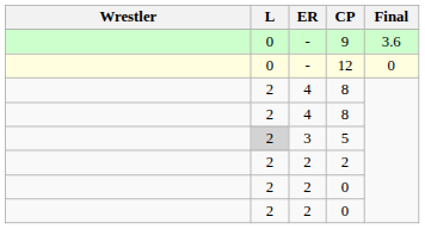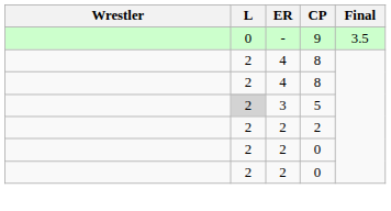 <table class="wikitable" style="text-align: center;" |>
 <tr>
 <th width="250">Wrestler</th>
 <th width="32">L</th>
 <th width="32">ER</th>
 <th width="32">CP</th>
 <th width="50">Final</th>
 </tr>
 <tr bgcolor="ccffcc">
 <td style="text-align:left;"></td>
 <td>0</td>
 <td>-</td>
 <td>9</td>
-<td>3.6</td>
-</tr>
-<tr bgcolor="lightyellow">
-<td style="text-align:left;"></td>
-<td>0</td>
-<td>-</td>
-<td>12</td>
-<td>0</td>
+<td>3.5</td>
 </tr>
 <tr>
 <td style="text-align:left;"></td>
 <td>2</td>
 <td>4</td>
 <td>8</td>
 </tr>
 <tr>
 <td style="text-align:left;"></td>
 <td>2</td>
 <td>4</td>
 <td>8</td>
 </tr>
 <tr>
 <td style="text-align:left;"></td>
 <td style="background: lightgrey;">2</td>
 <td>3</td>
 <td>5</td>
 </tr>
 <tr>
 <td style="text-align:left;"></td>
 <td>2</td>
 <td>2</td>
 <td>2</td>
 </tr>
 <tr>
 <td style="text-align:left;"></td>
 <td>2</td>
 <td>2</td>
 <td>0</td>
 </tr>
 <tr>
 <td style="text-align:left;"></td>
 <td>2</td>
 <td>2</td>
 <td>0</td>
 </tr>
 </table>
